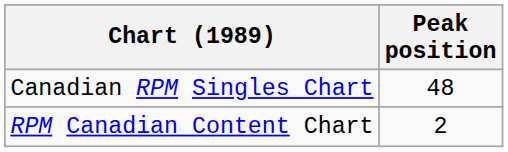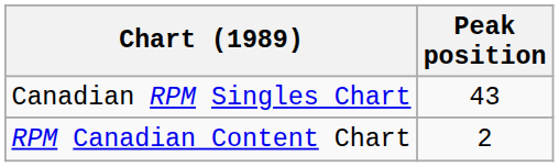 <table class="wikitable">
 <tr>
 <th>Chart (1989)</th>
 <th>Peak<br>position</th>
 </tr>
 <tr>
 <td align="left">Canadian <em><a href='#'>RPM</a></em> <a href='#'>Singles Chart</a></td>
-<td align="center">48</td>
+<td align="center">43</td>
 </tr>
 <tr>
 <td align="left"><a href='#'><em>RPM</em></a> <a href='#'>Canadian Content</a> Chart</td>
 <td align="center">2</td>
 </tr>
 </table>
